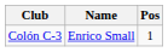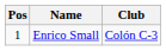 <table class="wikitable" border="1">
 <tr>
+<th width="23">Pos</th>
+<th>Name</th>
 <th>Club</th>
-<th>Name</th>
-<th width="23">Pos</th>
 </tr>
 <tr>
+<td align=center>1</td>
+<td> <a href='#'>Enrico Small</a></td>
 <td><a href='#'>Colón C-3</a></td>
-<td> <a href='#'>Enrico Small</a></td>
-<td align=center>1</td>
 </tr>
 </table>
